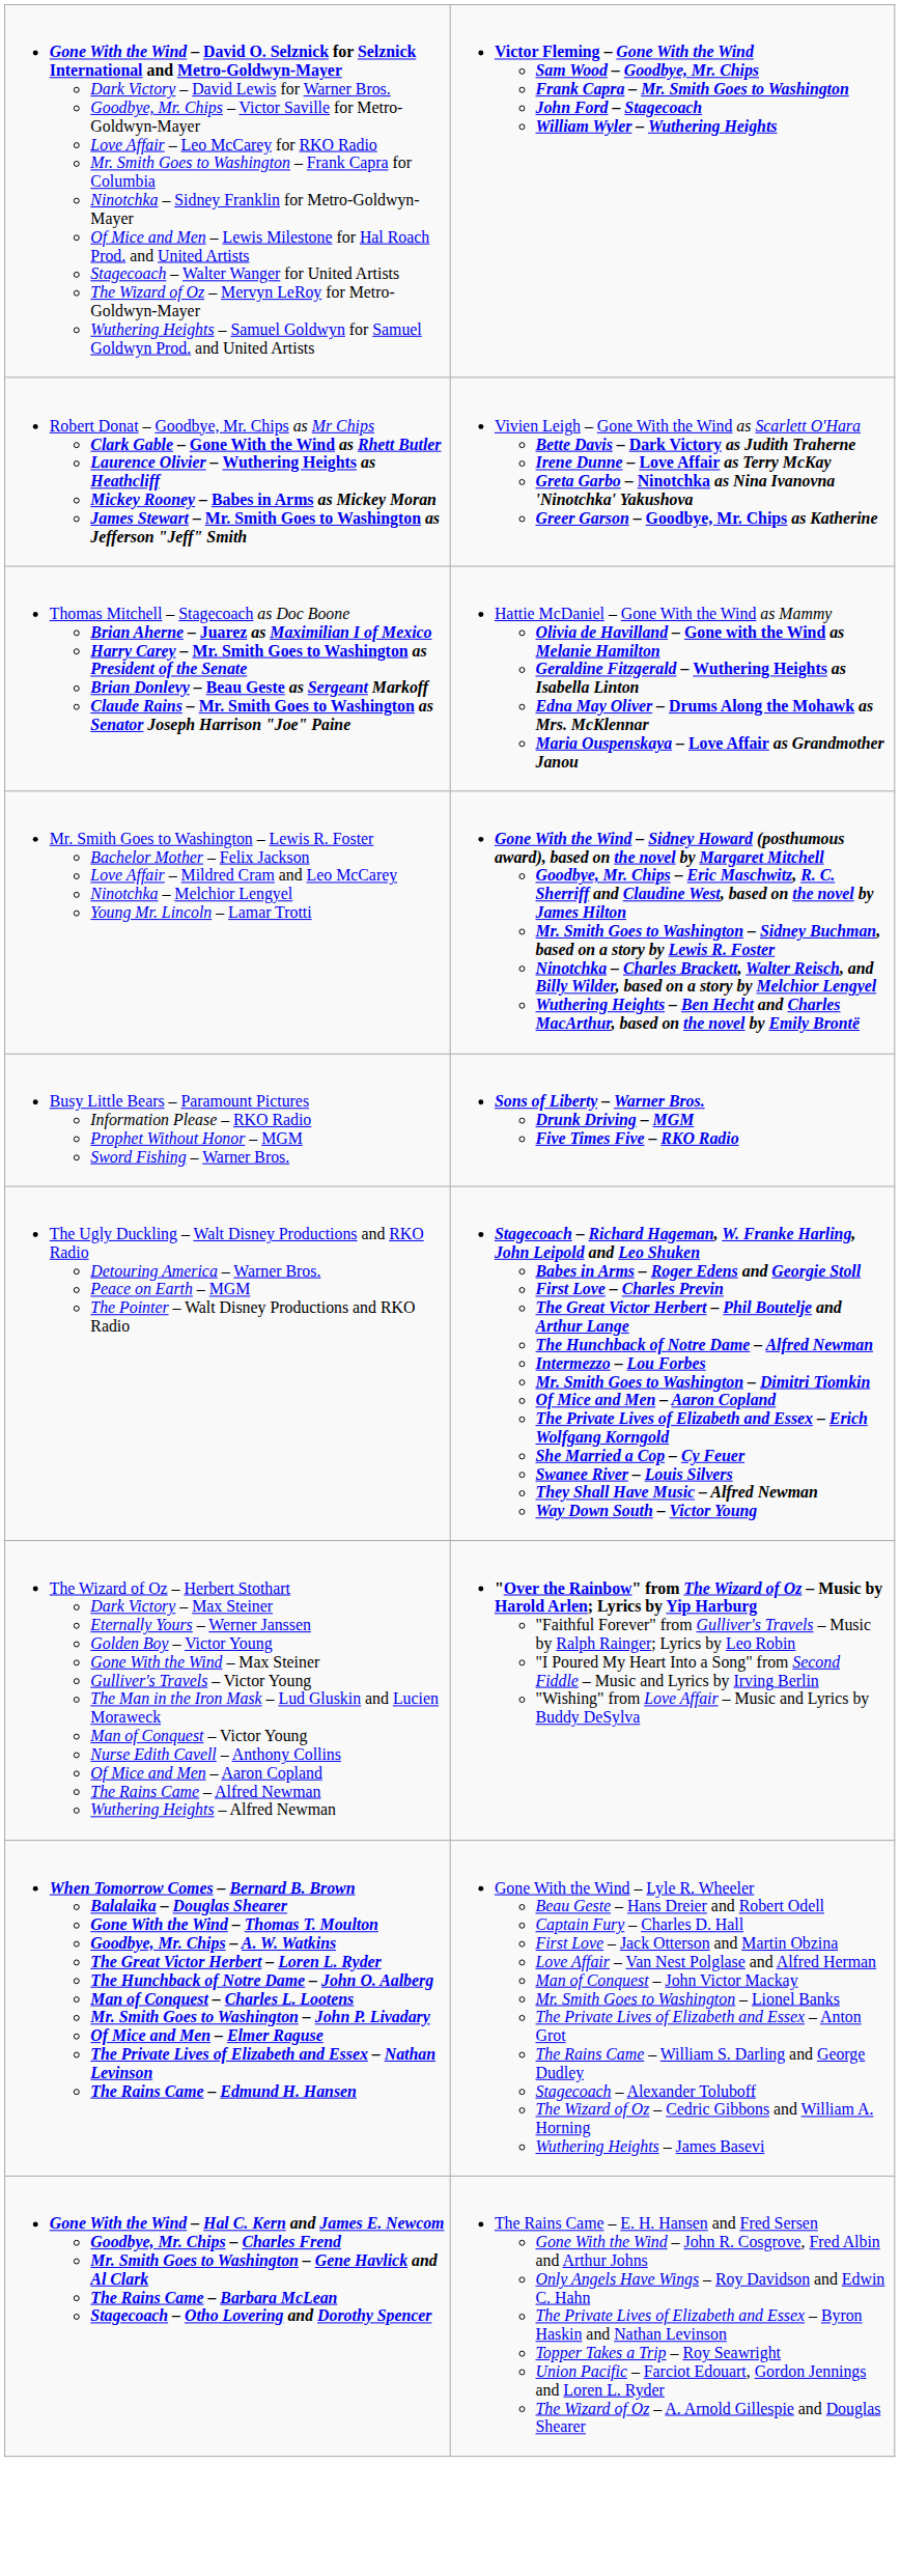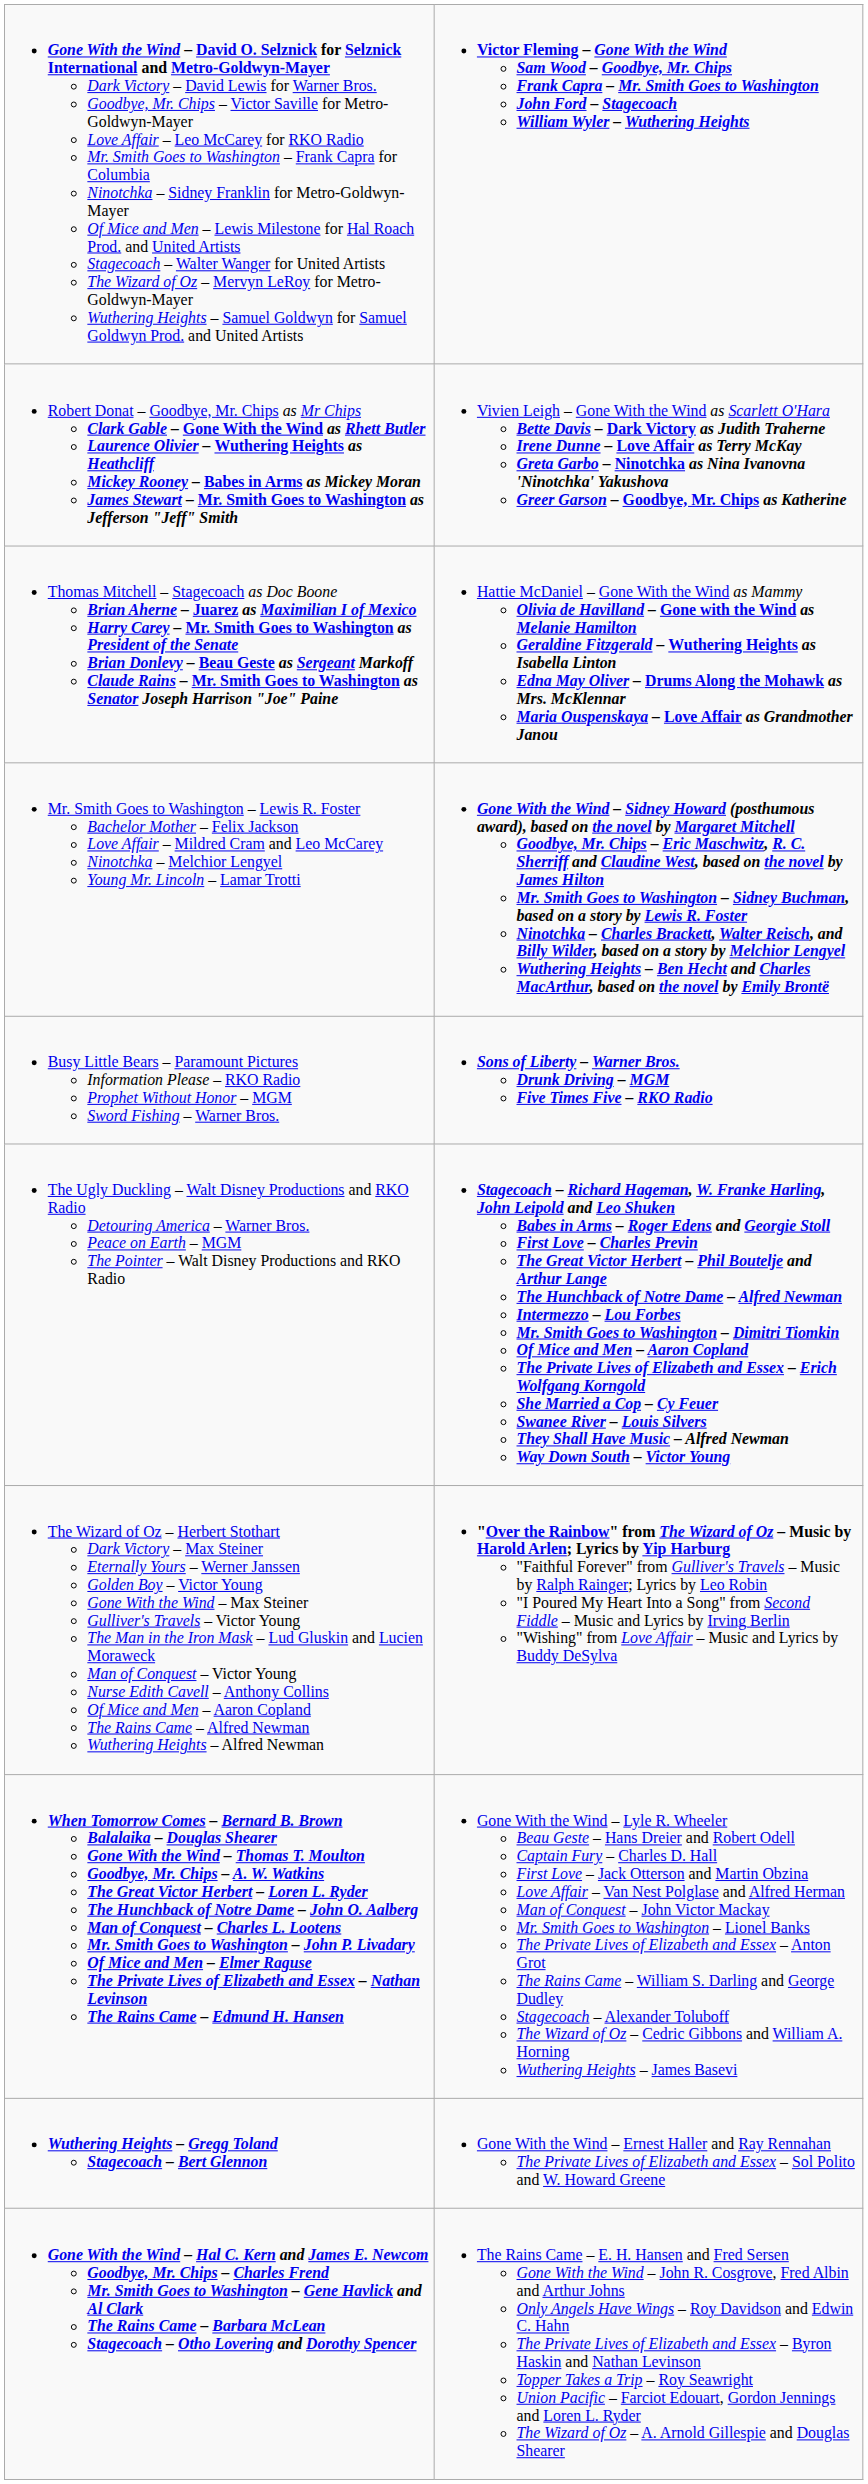 <table class=wikitable>
 <tr>
 <td valign="top" width="50%"><br><ul><li><strong><em><a href='#'>Gone With the Wind</a></em></strong> <strong>– <a href='#'>David O. Selznick</a> for <a href='#'>Selznick International</a> and <a href='#'>Metro-Goldwyn-Mayer</a></strong><ul><li><em><a href='#'>Dark Victory</a></em> – <a href='#'>David Lewis</a> for <a href='#'>Warner Bros.</a></li><li><em><a href='#'>Goodbye, Mr. Chips</a></em> – <a href='#'>Victor Saville</a> for Metro-Goldwyn-Mayer</li><li><em><a href='#'>Love Affair</a></em> – <a href='#'>Leo McCarey</a> for <a href='#'>RKO Radio</a></li><li><em><a href='#'>Mr. Smith Goes to Washington</a></em> – <a href='#'>Frank Capra</a> for <a href='#'>Columbia</a></li><li><em><a href='#'>Ninotchka</a></em> – <a href='#'>Sidney Franklin</a> for Metro-Goldwyn-Mayer</li><li><em><a href='#'>Of Mice and Men</a></em> – <a href='#'>Lewis Milestone</a> for <a href='#'>Hal Roach Prod.</a> and <a href='#'>United Artists</a></li><li><em><a href='#'>Stagecoach</a></em> – <a href='#'>Walter Wanger</a> for United Artists</li><li><em><a href='#'>The Wizard of Oz</a></em> – <a href='#'>Mervyn LeRoy</a> for Metro-Goldwyn-Mayer</li><li><em><a href='#'>Wuthering Heights</a></em> – <a href='#'>Samuel Goldwyn</a> for <a href='#'>Samuel Goldwyn Prod.</a> and United Artists</li></ul></li></ul></td>
 <td valign="top" width="50%"><br><ul><li><strong><a href='#'>Victor Fleming</a> – <em><a href='#'>Gone With the Wind</a><strong><em><ul><li><a href='#'>Sam Wood</a> – </em><a href='#'>Goodbye, Mr. Chips</a><em></li><li><a href='#'>Frank Capra</a> – </em><a href='#'>Mr. Smith Goes to Washington</a><em></li><li><a href='#'>John Ford</a> – </em><a href='#'>Stagecoach</a><em></li><li><a href='#'>William Wyler</a> – </em><a href='#'>Wuthering Heights</a><em></li></ul></li></ul></td>
 </tr>
 <tr>
 <td valign="top" width="50%"><br><ul><li></strong><a href='#'>Robert Donat</a> – </em><a href='#'>Goodbye, Mr. Chips</a><em> as <a href='#'>Mr Chips</a><strong><ul><li><a href='#'>Clark Gable</a> – </em><a href='#'>Gone With the Wind</a><em> as <a href='#'>Rhett Butler</a></li><li><a href='#'>Laurence Olivier</a> – </em><a href='#'>Wuthering Heights</a><em> as <a href='#'>Heathcliff</a></li><li><a href='#'>Mickey Rooney</a> – <a href='#'></em>Babes in Arms<em></a> as Mickey Moran</li><li><a href='#'>James Stewart</a> – </em><a href='#'>Mr. Smith Goes to Washington</a><em> as Jefferson "Jeff" Smith</li></ul></li></ul></td>
 <td valign="top" width="50%"><br><ul><li></strong><a href='#'>Vivien Leigh</a> – </em><a href='#'>Gone With the Wind</a><em> as <a href='#'>Scarlett O'Hara</a><strong><ul><li><a href='#'>Bette Davis</a> – </em><a href='#'>Dark Victory</a><em> as Judith Traherne</li><li><a href='#'>Irene Dunne</a> – </em><a href='#'>Love Affair</a><em> as Terry McKay</li><li><a href='#'>Greta Garbo</a> – </em><a href='#'>Ninotchka</a><em> as Nina Ivanovna 'Ninotchka' Yakushova</li><li><a href='#'>Greer Garson</a> – </em><a href='#'>Goodbye, Mr. Chips</a><em> as Katherine</li></ul></li></ul></td>
 </tr>
 <tr>
 <td valign="top" width="50%"><br><ul><li></strong><a href='#'>Thomas Mitchell</a> – </em><a href='#'>Stagecoach</a><em> as Doc Boone<strong><ul><li><a href='#'>Brian Aherne</a> – </em><a href='#'>Juarez</a><em> as <a href='#'>Maximilian I of Mexico</a></li><li><a href='#'>Harry Carey</a> – </em><a href='#'>Mr. Smith Goes to Washington</a><em> as <a href='#'>President of the Senate</a></li><li><a href='#'>Brian Donlevy</a> – </em><a href='#'>Beau Geste</a><em> as <a href='#'>Sergeant</a> Markoff</li><li><a href='#'>Claude Rains</a> – </em><a href='#'>Mr. Smith Goes to Washington</a><em> as <a href='#'>Senator</a> Joseph Harrison "Joe" Paine</li></ul></li></ul></td>
 <td valign="top" width="50%"><br><ul><li></strong><a href='#'>Hattie McDaniel</a> – </em><a href='#'>Gone With the Wind</a><em> as Mammy<strong><ul><li><a href='#'>Olivia de Havilland</a> – </em><a href='#'>Gone with the Wind</a><em> as <a href='#'>Melanie Hamilton</a></li><li><a href='#'>Geraldine Fitzgerald</a> – </em><a href='#'>Wuthering Heights</a><em> as Isabella Linton</li><li><a href='#'>Edna May Oliver</a> – </em><a href='#'>Drums Along the Mohawk</a><em> as Mrs. McKlennar</li><li><a href='#'>Maria Ouspenskaya</a> – </em><a href='#'>Love Affair</a><em> as Grandmother Janou</li></ul></li></ul></td>
 </tr>
 <tr>
 <td valign="top" width="50%"><br><ul><li></em></strong><a href='#'>Mr. Smith Goes to Washington</a></em> – <a href='#'>Lewis R. Foster</a></strong><ul><li><em><a href='#'>Bachelor Mother</a></em> – <a href='#'>Felix Jackson</a></li><li><em><a href='#'>Love Affair</a></em> – <a href='#'>Mildred Cram</a> and <a href='#'>Leo McCarey</a></li><li><em><a href='#'>Ninotchka</a></em> – <a href='#'>Melchior Lengyel</a></li><li><em><a href='#'>Young Mr. Lincoln</a></em> – <a href='#'>Lamar Trotti</a></li></ul></li></ul></td>
 <td valign="top" width="50%"><br><ul><li><strong><em><a href='#'>Gone With the Wind</a><em> – <a href='#'>Sidney Howard</a> (posthumous award), based on <a href='#'>the novel</a> by <a href='#'>Margaret Mitchell</a><strong><ul><li></em><a href='#'>Goodbye, Mr. Chips</a><em> – <a href='#'>Eric Maschwitz</a>, <a href='#'>R. C. Sherriff</a> and <a href='#'>Claudine West</a>, based on <a href='#'>the novel</a> by <a href='#'>James Hilton</a></li><li></em><a href='#'>Mr. Smith Goes to Washington</a><em> – <a href='#'>Sidney Buchman</a>, based on a story by <a href='#'>Lewis R. Foster</a></li><li></em><a href='#'>Ninotchka</a><em> – <a href='#'>Charles Brackett</a>, <a href='#'>Walter Reisch</a>, and <a href='#'>Billy Wilder</a>, based on a story by <a href='#'>Melchior Lengyel</a></li><li></em><a href='#'>Wuthering Heights</a><em> – <a href='#'>Ben Hecht</a> and <a href='#'>Charles MacArthur</a>, based on <a href='#'>the novel</a> by <a href='#'>Emily Brontë</a></li></ul></li></ul></td>
 </tr>
 <tr>
 <td valign="top" width="50%"><br><ul><li></em></strong><a href='#'>Busy Little Bears</a></em> – <a href='#'>Paramount Pictures</a></strong><ul><li><em>Information Please</em> – <a href='#'>RKO Radio</a></li><li><em><a href='#'>Prophet Without Honor</a></em> – <a href='#'>MGM</a></li><li><em><a href='#'>Sword Fishing</a></em> – <a href='#'>Warner Bros.</a></li></ul></li></ul></td>
 <td valign="top" width="50%"><br><ul><li><strong><em><a href='#'>Sons of Liberty</a><em> – <a href='#'>Warner Bros.</a><strong><ul><li></em><a href='#'>Drunk Driving</a><em> – <a href='#'>MGM</a></li><li></em><a href='#'>Five Times Five</a><em> – <a href='#'>RKO Radio</a></li></ul></li></ul></td>
 </tr>
 <tr>
 <td valign="top" width="50%"><br><ul><li></em></strong><a href='#'>The Ugly Duckling</a></em> – <a href='#'>Walt Disney Productions</a> and <a href='#'>RKO Radio</a></strong><ul><li><em><a href='#'>Detouring America</a></em> – <a href='#'>Warner Bros.</a></li><li><em><a href='#'>Peace on Earth</a></em> – <a href='#'>MGM</a></li><li><em><a href='#'>The Pointer</a></em> – Walt Disney Productions and RKO Radio</li></ul></li></ul></td>
 <td valign="top" width="50%"><br><ul><li><strong><em><a href='#'>Stagecoach</a><em> – <a href='#'>Richard Hageman</a>, <a href='#'>W. Franke Harling</a>, <a href='#'>John Leipold</a> and <a href='#'>Leo Shuken</a><strong><ul><li></em><a href='#'>Babes in Arms</a><em> – <a href='#'>Roger Edens</a> and <a href='#'>Georgie Stoll</a></li><li></em><a href='#'>First Love</a><em> – <a href='#'>Charles Previn</a></li><li></em><a href='#'>The Great Victor Herbert</a><em> – <a href='#'>Phil Boutelje</a> and <a href='#'>Arthur Lange</a></li><li></em><a href='#'>The Hunchback of Notre Dame</a><em> – <a href='#'>Alfred Newman</a></li><li></em><a href='#'>Intermezzo</a><em> – <a href='#'>Lou Forbes</a></li><li></em><a href='#'>Mr. Smith Goes to Washington</a><em> – <a href='#'>Dimitri Tiomkin</a></li><li></em><a href='#'>Of Mice and Men</a><em> – <a href='#'>Aaron Copland</a></li><li></em><a href='#'>The Private Lives of Elizabeth and Essex</a><em> – <a href='#'>Erich Wolfgang Korngold</a></li><li></em><a href='#'>She Married a Cop</a><em> – <a href='#'>Cy Feuer</a></li><li></em><a href='#'>Swanee River</a><em> – <a href='#'>Louis Silvers</a></li><li></em><a href='#'>They Shall Have Music</a><em> – Alfred Newman</li><li></em><a href='#'>Way Down South</a><em> – <a href='#'>Victor Young</a></li></ul></li></ul></td>
 </tr>
 <tr>
 <td valign="top" width="50%"><br><ul><li></em></strong><a href='#'>The Wizard of Oz</a></em> – <a href='#'>Herbert Stothart</a></strong><ul><li><em><a href='#'>Dark Victory</a></em> – <a href='#'>Max Steiner</a></li><li><em><a href='#'>Eternally Yours</a></em> – <a href='#'>Werner Janssen</a></li><li><em><a href='#'>Golden Boy</a></em> – <a href='#'>Victor Young</a></li><li><em><a href='#'>Gone With the Wind</a></em> – Max Steiner</li><li><em><a href='#'>Gulliver's Travels</a></em> – Victor Young</li><li><em><a href='#'>The Man in the Iron Mask</a></em> – <a href='#'>Lud Gluskin</a> and <a href='#'>Lucien Moraweck</a></li><li><em><a href='#'>Man of Conquest</a></em> – Victor Young</li><li><em><a href='#'>Nurse Edith Cavell</a></em> – <a href='#'>Anthony Collins</a></li><li><em><a href='#'>Of Mice and Men</a></em> – <a href='#'>Aaron Copland</a></li><li><em><a href='#'>The Rains Came</a></em> – <a href='#'>Alfred Newman</a></li><li><em><a href='#'>Wuthering Heights</a></em> – Alfred Newman</li></ul></li></ul></td>
 <td valign="top" width="50%"><br><ul><li><strong>"<a href='#'>Over the Rainbow</a>" from <em><a href='#'>The Wizard of Oz</a></em> – Music by <a href='#'>Harold Arlen</a>; Lyrics by <a href='#'>Yip Harburg</a></strong><ul><li>"Faithful Forever" from <em><a href='#'>Gulliver's Travels</a></em> – Music by <a href='#'>Ralph Rainger</a>; Lyrics by <a href='#'>Leo Robin</a></li><li>"I Poured My Heart Into a Song" from <em><a href='#'>Second Fiddle</a></em> – Music and Lyrics by <a href='#'>Irving Berlin</a></li><li>"Wishing" from <em><a href='#'>Love Affair</a></em> – Music and Lyrics by <a href='#'>Buddy DeSylva</a></li></ul></li></ul></td>
 </tr>
 <tr>
 <td valign="top" width="50%"><br><ul><li><strong><em><a href='#'>When Tomorrow Comes</a><em> – <a href='#'>Bernard B. Brown</a><strong><ul><li></em><a href='#'>Balalaika</a><em> – <a href='#'>Douglas Shearer</a></li><li></em><a href='#'>Gone With the Wind</a><em> – <a href='#'>Thomas T. Moulton</a></li><li></em><a href='#'>Goodbye, Mr. Chips</a><em> – <a href='#'>A. W. Watkins</a></li><li></em><a href='#'>The Great Victor Herbert</a><em> – <a href='#'>Loren L. Ryder</a></li><li></em><a href='#'>The Hunchback of Notre Dame</a><em> – <a href='#'>John O. Aalberg</a></li><li></em><a href='#'>Man of Conquest</a><em> – <a href='#'>Charles L. Lootens</a></li><li></em><a href='#'>Mr. Smith Goes to Washington</a><em> – <a href='#'>John P. Livadary</a></li><li></em><a href='#'>Of Mice and Men</a><em> – <a href='#'>Elmer Raguse</a></li><li></em><a href='#'>The Private Lives of Elizabeth and Essex</a><em> – <a href='#'>Nathan Levinson</a></li><li></em><a href='#'>The Rains Came</a><em> – <a href='#'>Edmund H. Hansen</a></li></ul></li></ul></td>
 <td valign="top" width="50%"><br><ul><li></em></strong><a href='#'>Gone With the Wind</a></em> – <a href='#'>Lyle R. Wheeler</a></strong><ul><li><em><a href='#'>Beau Geste</a></em> – <a href='#'>Hans Dreier</a> and <a href='#'>Robert Odell</a></li><li><em><a href='#'>Captain Fury</a></em> – <a href='#'>Charles D. Hall</a></li><li><em><a href='#'>First Love</a></em> – <a href='#'>Jack Otterson</a> and <a href='#'>Martin Obzina</a></li><li><em><a href='#'>Love Affair</a></em> – <a href='#'>Van Nest Polglase</a> and <a href='#'>Alfred Herman</a></li><li><em><a href='#'>Man of Conquest</a></em> – <a href='#'>John Victor Mackay</a></li><li><em><a href='#'>Mr. Smith Goes to Washington</a></em> – <a href='#'>Lionel Banks</a></li><li><em><a href='#'>The Private Lives of Elizabeth and Essex</a></em> – <a href='#'>Anton Grot</a></li><li><em><a href='#'>The Rains Came</a></em> – <a href='#'>William S. Darling</a> and <a href='#'>George Dudley</a></li><li><em><a href='#'>Stagecoach</a></em> – <a href='#'>Alexander Toluboff</a></li><li><em><a href='#'>The Wizard of Oz</a></em> – <a href='#'>Cedric Gibbons</a> and <a href='#'>William A. Horning</a></li><li><em><a href='#'>Wuthering Heights</a></em> – <a href='#'>James Basevi</a></li></ul></li></ul></td>
 </tr>
+<tr>
+<td valign="top" width="50%"><br><ul><li><strong><em><a href='#'>Wuthering Heights</a><em> – <a href='#'>Gregg Toland</a><strong><ul><li></em><a href='#'>Stagecoach</a><em> – <a href='#'>Bert Glennon</a></li></ul></li></ul></td>
+<td valign="top" width="50%"><br><ul><li></em></strong><a href='#'>Gone With the Wind</a></em> – <a href='#'>Ernest Haller</a> and <a href='#'>Ray Rennahan</a></strong><ul><li><em><a href='#'>The Private Lives of Elizabeth and Essex</a></em> – <a href='#'>Sol Polito</a> and <a href='#'>W. Howard Greene</a></li></ul></li></ul></td>
+</tr>
 <tr Drums Along the Mohawk>
 <td valign="top" width="50%"><br><ul><li><strong><em><a href='#'>Gone With the Wind</a><em> – <a href='#'>Hal C. Kern</a> and <a href='#'>James E. Newcom</a><strong><ul><li></em><a href='#'>Goodbye, Mr. Chips</a><em> – <a href='#'>Charles Frend</a></li><li></em><a href='#'>Mr. Smith Goes to Washington</a><em> – <a href='#'>Gene Havlick</a> and <a href='#'>Al Clark</a></li><li></em><a href='#'>The Rains Came</a><em> – <a href='#'>Barbara McLean</a></li><li></em><a href='#'>Stagecoach</a><em> – <a href='#'>Otho Lovering</a> and <a href='#'>Dorothy Spencer</a></li></ul></li></ul></td>
 <td valign="top" width="50%"><br><ul><li></em></strong><a href='#'>The Rains Came</a></em> – <a href='#'>E. H. Hansen</a> and <a href='#'>Fred Sersen</a></strong><ul><li><em><a href='#'>Gone With the Wind</a></em> – <a href='#'>John R. Cosgrove</a>, <a href='#'>Fred Albin</a> and <a href='#'>Arthur Johns</a></li><li><em><a href='#'>Only Angels Have Wings</a></em> – <a href='#'>Roy Davidson</a> and <a href='#'>Edwin C. Hahn</a></li><li><em><a href='#'>The Private Lives of Elizabeth and Essex</a></em> – <a href='#'>Byron Haskin</a> and <a href='#'>Nathan Levinson</a></li><li><em><a href='#'>Topper Takes a Trip</a></em> – <a href='#'>Roy Seawright</a></li><li><em><a href='#'>Union Pacific</a></em> – <a href='#'>Farciot Edouart</a>, <a href='#'>Gordon Jennings</a> and <a href='#'>Loren L. Ryder</a></li><li><em><a href='#'>The Wizard of Oz</a></em> – <a href='#'>A. Arnold Gillespie</a> and <a href='#'>Douglas Shearer</a></li></ul></li></ul></td>
 </tr>
 </table>
